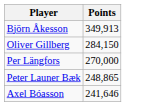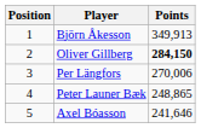 <table class=wikitable>
 <tr>
+<th>Position</th>
 <th>Player</th>
 <th>Points</th>
 </tr>
 <tr>
+<td align=center>1</td>
 <td> <a href='#'>Björn Åkesson</a></td>
 <td align=center>349,913</td>
 </tr>
 <tr>
+<td align=center>2</td>
 <td> <a href='#'>Oliver Gillberg</a></td>
-<td align=center>284,150</td>
+<td align=center><strong>284,150</strong></td>
 </tr>
 <tr>
+<td align=center>3</td>
 <td> <a href='#'>Per Längfors</a></td>
-<td align=center>270,000</td>
+<td align=center>270,006</td>
 </tr>
 <tr>
+<td align=center>4</td>
 <td> <a href='#'>Peter Launer Bæk</a></td>
 <td align=center>248,865</td>
 </tr>
 <tr>
+<td align=center>5</td>
 <td> <a href='#'>Axel Bóasson</a></td>
 <td align=center>241,646</td>
 </tr>
 </table>
